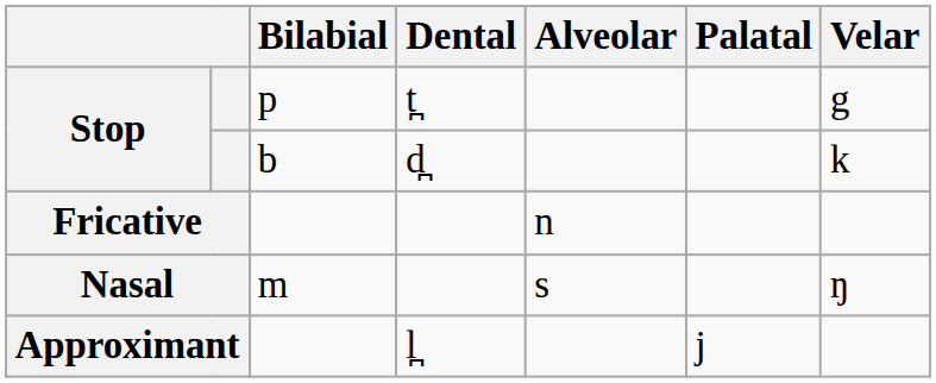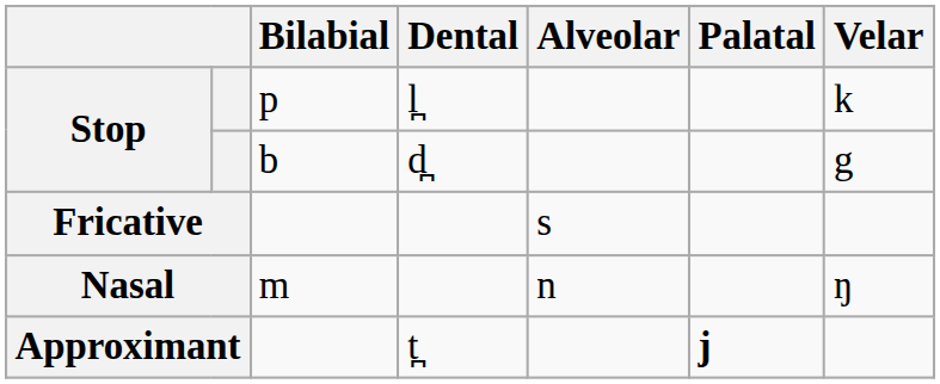 <table class="wikitable">
 <tr>
 <th colspan="2"></th>
 <th>Bilabial</th>
 <th>Dental</th>
 <th>Alveolar</th>
 <th>Palatal</th>
 <th>Velar</th>
 </tr>
 <tr>
 <th rowspan="2">Stop</th>
 <th></th>
 <td>p</td>
-<td>t̪</td>
+<td>l̪</td>
 <td></td>
 <td></td>
-<td>g</td>
+<td>k</td>
 </tr>
 <tr>
 <th></th>
 <td>b</td>
 <td>d̪</td>
 <td></td>
 <td></td>
-<td>k</td>
+<td>g</td>
 </tr>
 <tr>
 <th colspan="2">Fricative</th>
 <td></td>
 <td></td>
-<td>n</td>
+<td>s</td>
 <td></td>
 <td></td>
 </tr>
 <tr>
 <th colspan="2">Nasal</th>
 <td>m</td>
 <td></td>
-<td>s</td>
+<td>n</td>
 <td></td>
 <td>ŋ</td>
 </tr>
 <tr>
 <th colspan="2">Approximant</th>
 <td></td>
-<td>l̪</td>
+<td>t̪</td>
 <td></td>
-<td>j</td>
+<td><strong>j</strong></td>
 <td></td>
 </tr>
 </table>
